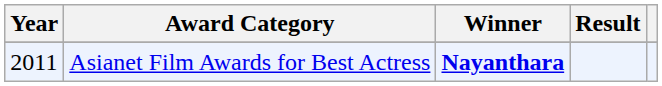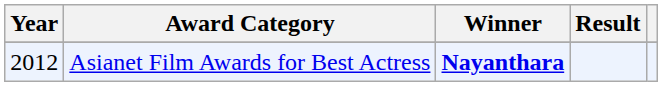 <table class="wikitable">
 <tr>
 <th>Year</th>
 <th>Award Category</th>
 <th>Winner</th>
 <th>Result</th>
 <th></th>
 </tr>
 <tr>
 </tr>
 <tr bgcolor=#edf3fe>
-<td>2011</td>
+<td>2012</td>
 <td><a href='#'>Asianet Film Awards for Best Actress</a></td>
 <td><strong><a href='#'>Nayanthara</a></strong></td>
 <td></td>
 <td></td>
 </tr>
 </table>
